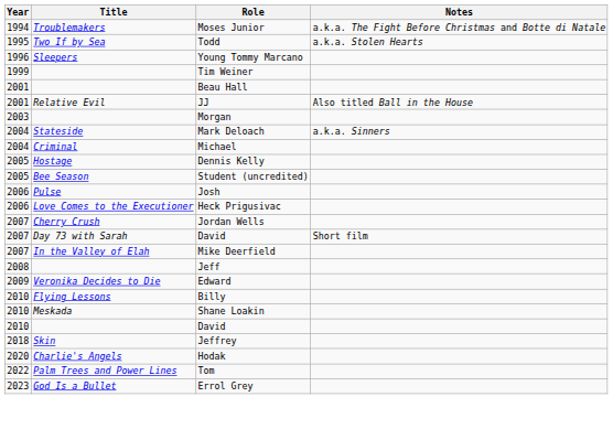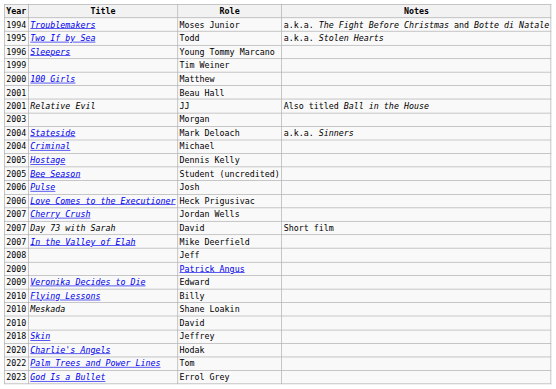 <table class="wikitable sortable">
 <tr>
 <th>Year</th>
 <th>Title</th>
 <th>Role</th>
 <th class="unsortable">Notes</th>
 </tr>
 <tr>
 <td>1994</td>
 <td><em><a href='#'>Troublemakers</a></em></td>
 <td>Moses Junior</td>
 <td>a.k.a. <em>The Fight Before Christmas</em> and <em>Botte di Natale</em></td>
 </tr>
 <tr>
 <td>1995</td>
 <td><em><a href='#'>Two If by Sea</a></em></td>
 <td>Todd</td>
 <td>a.k.a. <em>Stolen Hearts</em></td>
 </tr>
 <tr>
 <td>1996</td>
 <td><em><a href='#'>Sleepers</a></em></td>
 <td>Young Tommy Marcano</td>
 <td></td>
 </tr>
 <tr>
 <td>1999</td>
 <td><em></em></td>
 <td>Tim Weiner</td>
+<td></td>
+</tr>
+<tr>
+<td>2000</td>
+<td><em><a href='#'>100 Girls</a></em></td>
+<td>Matthew</td>
 <td></td>
 </tr>
 <tr>
 <td>2001</td>
 <td><em></em></td>
 <td>Beau Hall</td>
 <td></td>
 </tr>
 <tr>
 <td>2001</td>
 <td><em>Relative Evil</em></td>
 <td>JJ</td>
 <td>Also titled <em>Ball in the House</em></td>
 </tr>
 <tr>
 <td>2003</td>
 <td><em></em></td>
 <td>Morgan</td>
 <td></td>
 </tr>
 <tr>
 <td>2004</td>
 <td><em><a href='#'>Stateside</a></em></td>
 <td>Mark Deloach</td>
 <td>a.k.a. <em>Sinners</em></td>
 </tr>
 <tr>
 <td>2004</td>
 <td><em><a href='#'>Criminal</a></em></td>
 <td>Michael</td>
 <td></td>
 </tr>
 <tr>
 <td>2005</td>
 <td><em><a href='#'>Hostage</a></em></td>
 <td>Dennis Kelly</td>
 <td></td>
 </tr>
 <tr>
 <td>2005</td>
 <td><em><a href='#'>Bee Season</a></em></td>
 <td>Student (uncredited)</td>
 <td></td>
 </tr>
 <tr>
 <td>2006</td>
 <td><em><a href='#'>Pulse</a></em></td>
 <td>Josh</td>
 <td></td>
 </tr>
 <tr>
 <td>2006</td>
 <td><em><a href='#'>Love Comes to the Executioner</a></em></td>
 <td>Heck Prigusivac</td>
 <td></td>
 </tr>
 <tr>
 <td>2007</td>
 <td><em><a href='#'>Cherry Crush</a></em></td>
 <td>Jordan Wells</td>
 <td></td>
 </tr>
 <tr>
 <td>2007</td>
 <td><em>Day 73 with Sarah</em></td>
 <td>David</td>
 <td>Short film</td>
 </tr>
 <tr>
 <td>2007</td>
 <td><em><a href='#'>In the Valley of Elah</a></em></td>
 <td>Mike Deerfield</td>
 <td></td>
 </tr>
 <tr>
 <td>2008</td>
 <td><em></em></td>
 <td>Jeff</td>
 <td></td>
 </tr>
 <tr>
 <td>2009</td>
+<td><em></em></td>
+<td><a href='#'>Patrick Angus</a></td>
+<td></td>
+</tr>
+<tr>
+<td>2009</td>
 <td><em><a href='#'>Veronika Decides to Die</a></em></td>
 <td>Edward</td>
 <td></td>
 </tr>
 <tr>
 <td>2010</td>
 <td><em><a href='#'>Flying Lessons</a></em></td>
 <td>Billy</td>
 <td></td>
 </tr>
 <tr>
 <td>2010</td>
 <td><em>Meskada</em></td>
 <td>Shane Loakin</td>
 <td></td>
 </tr>
 <tr>
 <td>2010</td>
 <td><em></em></td>
 <td>David</td>
 <td></td>
 </tr>
 <tr>
 <td>2018</td>
 <td><em><a href='#'>Skin</a></em></td>
 <td>Jeffrey</td>
 <td></td>
 </tr>
 <tr>
 <td>2020</td>
 <td><em><a href='#'>Charlie's Angels</a></em></td>
 <td>Hodak</td>
 <td></td>
 </tr>
 <tr>
 <td>2022</td>
 <td><em><a href='#'>Palm Trees and Power Lines</a></em></td>
 <td>Tom</td>
 <td></td>
 </tr>
 <tr>
 <td>2023</td>
 <td><em><a href='#'>God Is a Bullet</a></em></td>
 <td>Errol Grey</td>
 <td></td>
 </tr>
 </table>
